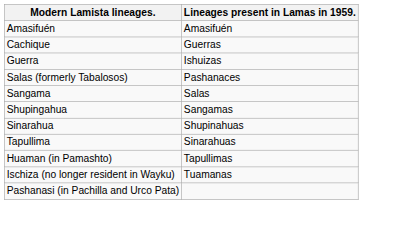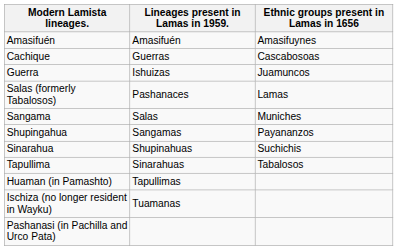 <table class="wikitable"|centre|>
 <tr>
 <th>Modern Lamista lineages.</th>
 <th>Lineages present in Lamas in 1959.</th>
+<th>Ethnic groups present in Lamas in 1656</th>
 </tr>
 <tr>
 <td>Amasifuén</td>
 <td>Amasifuén</td>
+<td>Amasifuynes</td>
 </tr>
 <tr>
 <td>Cachique</td>
 <td>Guerras</td>
+<td>Cascabosoas</td>
 </tr>
 <tr>
 <td>Guerra</td>
 <td>Ishuizas</td>
+<td>Juamuncos</td>
 </tr>
 <tr>
 <td>Salas (formerly Tabalosos)</td>
 <td>Pashanaces</td>
+<td>Lamas</td>
 </tr>
 <tr>
 <td>Sangama</td>
 <td>Salas</td>
+<td>Muniches</td>
 </tr>
 <tr>
 <td>Shupingahua</td>
 <td>Sangamas</td>
+<td>Payananzos</td>
 </tr>
 <tr>
 <td>Sinarahua</td>
 <td>Shupinahuas</td>
+<td>Suchichis</td>
 </tr>
 <tr>
 <td>Tapullima</td>
 <td>Sinarahuas</td>
+<td>Tabalosos</td>
 </tr>
 <tr>
 <td>Huaman (in Pamashto)</td>
 <td>Tapullimas</td>
+<td></td>
 </tr>
 <tr>
 <td>Ischiza (no longer resident in Wayku)</td>
 <td>Tuamanas</td>
+<td></td>
 </tr>
 <tr>
 <td>Pashanasi (in Pachilla and Urco Pata)</td>
 <td></td>
+<td></td>
 </tr>
 </table>
